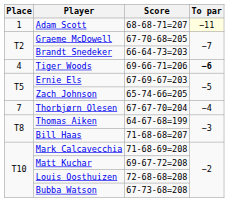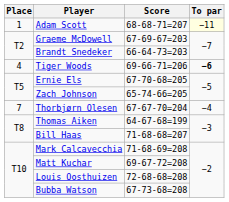 <table class="wikitable">
 <tr>
 <th>Place</th>
 <th>Player</th>
 <th>Score</th>
 <th>To par</th>
 </tr>
 <tr>
 <td style="text-align:center;">1</td>
 <td> <a href='#'>Adam Scott</a></td>
 <td style="text-align:center;">68-68-71=207</td>
 <td style="background: lightyellow; text-align:center;">−11</td>
 </tr>
 <tr>
 <td rowspan="2" style="text-align:center;">T2</td>
 <td> <a href='#'>Graeme McDowell</a></td>
-<td style="text-align:center;">67-70-68=205</td>
+<td style="text-align:center;">67-69-67=203</td>
 <td rowspan="2" style="text-align:center;">−7</td>
 </tr>
 <tr>
 <td> <a href='#'>Brandt Snedeker</a></td>
 <td style="text-align:center;">66-64-73=203</td>
 </tr>
 <tr>
 <td style="text-align:center;">4</td>
 <td> <a href='#'>Tiger Woods</a></td>
 <td style="text-align:center;">69-66-71=206</td>
 <td style="text-align:center;"><strong>−6</strong></td>
 </tr>
 <tr>
 <td rowspan="2" style="text-align:center;">T5</td>
 <td> <a href='#'>Ernie Els</a></td>
-<td style="text-align:center;">67-69-67=203</td>
+<td style="text-align:center;">67-70-68=205</td>
 <td rowspan="2" style="text-align:center;">−5</td>
 </tr>
 <tr>
 <td> <a href='#'>Zach Johnson</a></td>
 <td style="text-align:center;">65-74-66=205</td>
 </tr>
 <tr>
 <td style="text-align:center;">7</td>
 <td> <a href='#'>Thorbjørn Olesen</a></td>
 <td style="text-align:center;">67-67-70=204</td>
 <td style="text-align:center;">−4</td>
 </tr>
 <tr>
 <td rowspan="2" style="text-align:center;">T8</td>
 <td> <a href='#'>Thomas Aiken</a></td>
 <td style="text-align:center;">64-67-68=199</td>
 <td rowspan="2" style="text-align:center;">−3</td>
 </tr>
 <tr>
 <td> <a href='#'>Bill Haas</a></td>
 <td style="text-align:center;">71-68-68=207</td>
 </tr>
 <tr>
 <td rowspan="4" style="text-align:center;">T10</td>
 <td> <a href='#'>Mark Calcavecchia</a></td>
 <td style="text-align:center;">71-68-69=208</td>
 <td rowspan="4" style="text-align:center;">−2</td>
 </tr>
 <tr>
 <td> <a href='#'>Matt Kuchar</a></td>
 <td style="text-align:center;">69-67-72=208</td>
 </tr>
 <tr>
 <td> <a href='#'>Louis Oosthuizen</a></td>
 <td style="text-align:center;">72-68-68=208</td>
 </tr>
 <tr>
 <td> <a href='#'>Bubba Watson</a></td>
 <td style="text-align:center;">67-73-68=208</td>
 </tr>
 </table>
